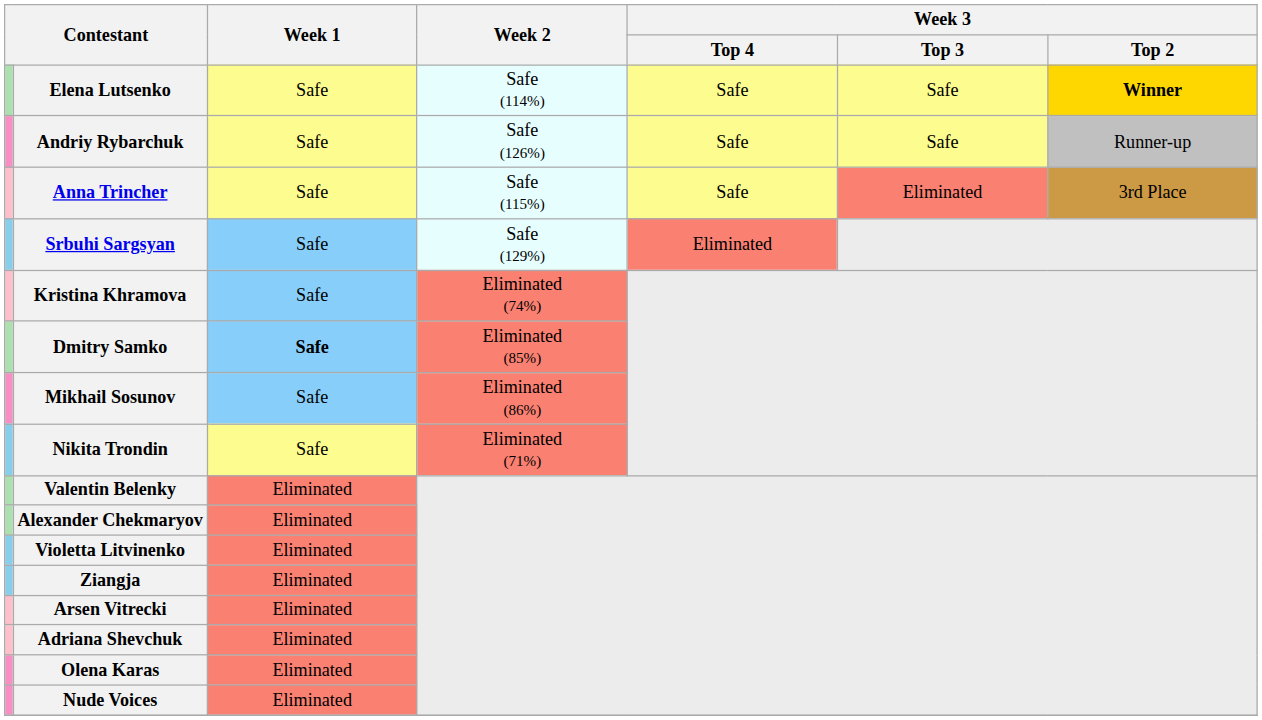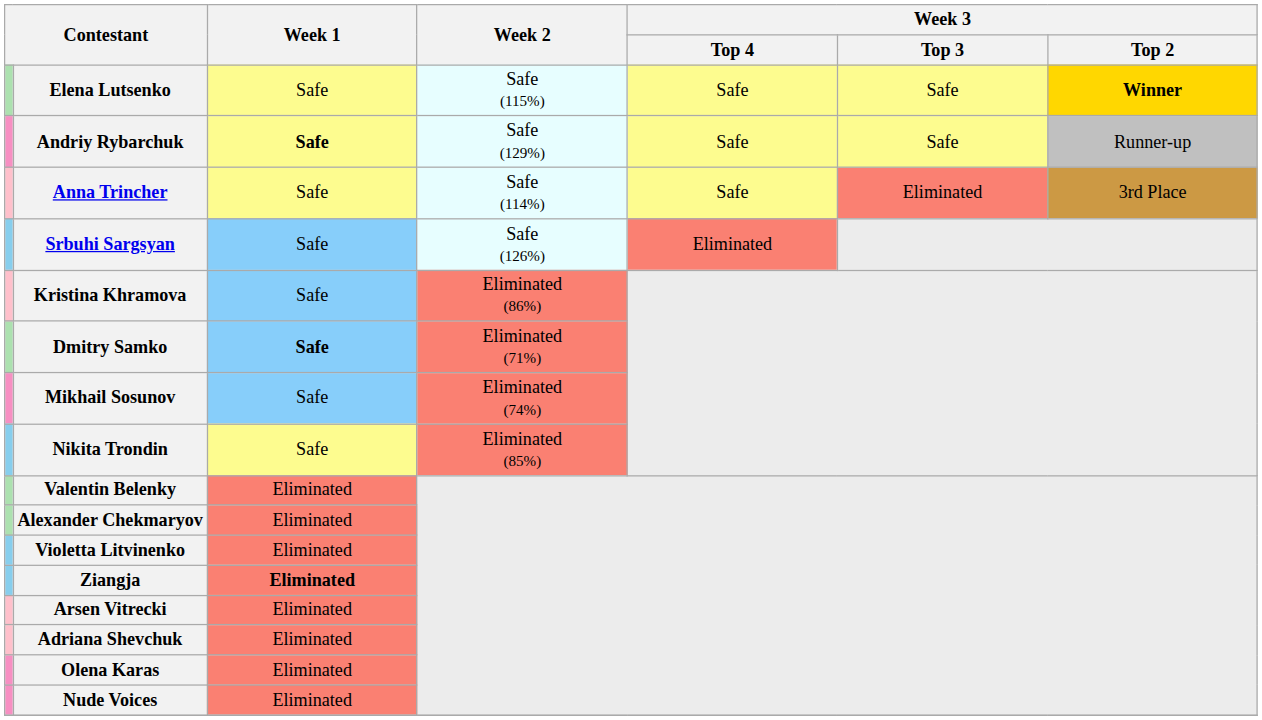 <table class="wikitable" style="font-size:90%; text-align:center">
 <tr>
 <th colspan=2 rowspan=2 width="50">Contestant</th>
 <th width="160" scope="col" rowspan=2>Week 1</th>
 <th width="160" scope="col" rowspan=2>Week 2</th>
 <th width="480" scope="col" colspan=3>Week 3</th>
 </tr>
 <tr>
 <th width="160" scope=col>Top 4</th>
 <th width="160" scope=col>Top 3</th>
 <th width="160" scope=col>Top 2</th>
 </tr>
 <tr>
 <td style="background:#ace1af;"></td>
 <th>Elena Lutsenko</th>
 <td style="background:#fdfc8f;">Safe</td>
-<td style="background:#E7FEFF;">Safe<br><small>(114%)</small></td>
+<td style="background:#E7FEFF;">Safe<br><small>(115%)</small></td>
 <td style="background:#fdfc8f;">Safe</td>
 <td style="background:#fdfc8f;">Safe</td>
 <td style="text-align:center; background:gold"><strong>Winner</strong></td>
 </tr>
 <tr>
 <td style="background:#f78fc2;"></td>
 <th>Andriy Rybarchuk</th>
-<td style="background:#fdfc8f;">Safe</td>
-<td style="background:#E7FEFF;">Safe<br><small>(126%)</small></td>
+<td style="background:#fdfc8f;"><strong>Safe</strong></td>
+<td style="background:#E7FEFF;">Safe<br><small>(129%)</small></td>
 <td style="background:#fdfc8f;">Safe</td>
 <td style="background:#fdfc8f;">Safe</td>
 <td style="text-align:center; background:silver">Runner-up</td>
 </tr>
 <tr>
 <td style="background:pink;"></td>
 <th><a href='#'>Anna Trincher</a></th>
 <td style="background:#fdfc8f;">Safe</td>
-<td style="background:#E7FEFF;">Safe<br><small>(115%)</small></td>
+<td style="background:#E7FEFF;">Safe<br><small>(114%)</small></td>
 <td style="background:#fdfc8f;">Safe</td>
 <td style="background:#fa8072;">Eliminated</td>
 <td bgcolor=#c94 colspan=1>3rd Place</td>
 </tr>
 <tr>
 <td style="background:#87ceed;"></td>
 <th><a href='#'>Srbuhi Sargsyan</a></th>
 <td style="background:lightskyblue;">Safe</td>
-<td style="background:#E7FEFF;">Safe<br><small>(129%)</small></td>
+<td style="background:#E7FEFF;">Safe<br><small>(126%)</small></td>
 <td style="background:#fa8072;">Eliminated</td>
 <td bgcolor=#ececec colspan=2></td>
 </tr>
 <tr>
 <td style="background:pink;"></td>
 <th>Kristina Khramova</th>
 <td style="background:lightskyblue;">Safe</td>
-<td style="background:#fa8072;">Eliminated<br><small>(74%)</small></td>
+<td style="background:#fa8072;">Eliminated<br><small>(86%)</small></td>
 <td bgcolor=#ececec colspan="3" rowspan="4"></td>
 </tr>
 <tr>
 <td style="background:#ace1af;"></td>
 <th>Dmitry Samko</th>
 <td style="background:lightskyblue;"><strong>Safe</strong></td>
-<td style="background:#fa8072;">Eliminated<br><small>(85%)</small></td>
+<td style="background:#fa8072;">Eliminated<br><small>(71%)</small></td>
 </tr>
 <tr>
 <td style="background:#f78fc2;"></td>
 <th>Mikhail Sosunov</th>
 <td style="background:lightskyblue;">Safe</td>
-<td style="background:#fa8072;">Eliminated<br><small>(86%)</small></td>
+<td style="background:#fa8072;">Eliminated<br><small>(74%)</small></td>
 </tr>
 <tr>
 <td style="background:#87ceed;"></td>
 <th>Nikita Trondin</th>
 <td style="text-align:center; background:#fdfc8f;">Safe</td>
-<td style="background:#fa8072;">Eliminated<br><small>(71%)</small></td>
+<td style="background:#fa8072;">Eliminated<br><small>(85%)</small></td>
 </tr>
 <tr>
 <td style="background:#ace1af;"></td>
 <th>Valentin Belenky</th>
 <td style="background:#fa8072;">Eliminated</td>
 <td bgcolor=#ececec colspan="4" rowspan="8"></td>
 </tr>
 <tr>
 <td style="background:#ace1af;"></td>
 <th>Alexander Chekmaryov</th>
 <td style="background:#fa8072;">Eliminated</td>
 </tr>
 <tr>
 <td style="background:#87ceed;"></td>
 <th>Violetta Litvinenko</th>
 <td style="background:#fa8072;">Eliminated</td>
 </tr>
 <tr>
 <td style="background:#87ceed;"></td>
 <th>Ziangja</th>
-<td style="background:#fa8072;">Eliminated</td>
+<td style="background:#fa8072;"><strong>Eliminated</strong></td>
 </tr>
 <tr>
 <td style="background:pink;"></td>
 <th>Arsen Vitrecki</th>
 <td style="background:#fa8072;">Eliminated</td>
 </tr>
 <tr>
 <td style="background:pink;"></td>
 <th>Adriana Shevchuk</th>
 <td style="background:#fa8072;">Eliminated</td>
 </tr>
 <tr>
 <td style="background:#f78fc2;"></td>
 <th>Olena Karas</th>
 <td style="background:#fa8072;">Eliminated</td>
 </tr>
 <tr>
 <td style="background:#f78fc2;"></td>
 <th>Nude Voices</th>
 <td style="background:#fa8072;">Eliminated</td>
 </tr>
 <tr>
 </tr>
 </table>
